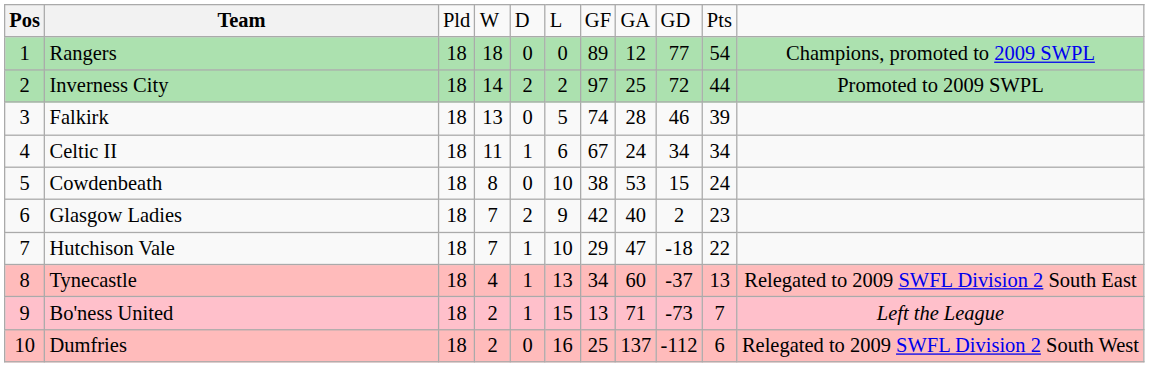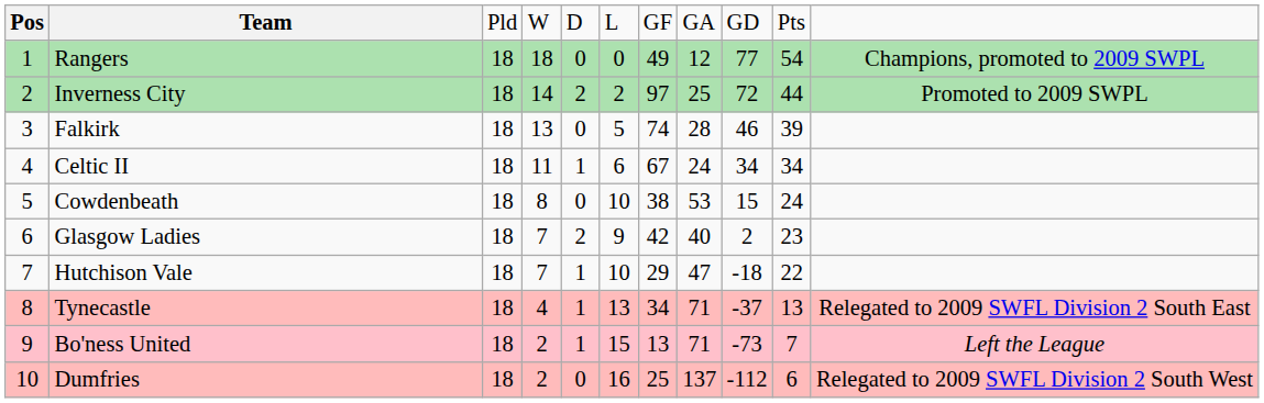 <table class="wikitable" style="font-size: 100%">
 <tr>
 <th width=20>Pos</th>
 <th width=300>Team</th>
 <td width="20">Pld</td>
 <td width="20">W</td>
 <td width="20">D</td>
 <td width="20">L</td>
 <td width="20">GF</td>
 <td width="20">GA</td>
 <td width="20">GD</td>
 <td width="20">Pts</td>
 <td></td>
 </tr>
 <tr align=center style="background:#ACE1AF">
 <td>1</td>
 <td align="left">Rangers</td>
 <td>18</td>
 <td>18</td>
 <td>0</td>
 <td>0</td>
-<td>89</td>
+<td>49</td>
 <td>12</td>
 <td>77</td>
 <td>54</td>
 <td>Champions, promoted to <a href='#'>2009 SWPL</a></td>
 </tr>
 <tr align=center style="background:#ACE1AF">
 <td>2</td>
 <td align="left">Inverness City</td>
 <td>18</td>
 <td>14</td>
 <td>2</td>
 <td>2</td>
 <td>97</td>
 <td>25</td>
 <td>72</td>
 <td>44</td>
 <td>Promoted to 2009 SWPL</td>
 </tr>
 <tr align=center>
 <td>3</td>
 <td align="left">Falkirk</td>
 <td>18</td>
 <td>13</td>
 <td>0</td>
 <td>5</td>
 <td>74</td>
 <td>28</td>
 <td>46</td>
 <td>39</td>
 <td></td>
 </tr>
 <tr align=center>
 <td>4</td>
 <td align="left">Celtic II</td>
 <td>18</td>
 <td>11</td>
 <td>1</td>
 <td>6</td>
 <td>67</td>
 <td>24</td>
 <td>34</td>
 <td>34</td>
 <td></td>
 </tr>
 <tr align=center>
 <td>5</td>
 <td align="left">Cowdenbeath</td>
 <td>18</td>
 <td>8</td>
 <td>0</td>
 <td>10</td>
 <td>38</td>
 <td>53</td>
 <td>15</td>
 <td>24</td>
 <td></td>
 </tr>
 <tr align=center>
 <td>6</td>
 <td align="left">Glasgow Ladies</td>
 <td>18</td>
 <td>7</td>
 <td>2</td>
 <td>9</td>
 <td>42</td>
 <td>40</td>
 <td>2</td>
 <td>23</td>
 <td></td>
 </tr>
 <tr align=center>
 <td>7</td>
 <td align="left">Hutchison Vale</td>
 <td>18</td>
 <td>7</td>
 <td>1</td>
 <td>10</td>
 <td>29</td>
 <td>47</td>
 <td>-18</td>
 <td>22</td>
 <td></td>
 </tr>
 <tr align=center style="background:#FFBBBB">
 <td>8</td>
 <td align="left">Tynecastle</td>
 <td>18</td>
 <td>4</td>
 <td>1</td>
 <td>13</td>
 <td>34</td>
-<td>60</td>
+<td>71</td>
 <td>-37</td>
 <td>13</td>
 <td>Relegated to 2009 <a href='#'>SWFL Division 2</a> South East</td>
 </tr>
 <tr align=center style="background:pink">
 <td>9</td>
 <td align="left">Bo'ness United</td>
 <td>18</td>
 <td>2</td>
 <td>1</td>
 <td>15</td>
 <td>13</td>
 <td>71</td>
 <td>-73</td>
 <td>7</td>
 <td><em>Left the League</em></td>
 </tr>
 <tr align=center style="background:#FFBBBB">
 <td>10</td>
 <td align="left">Dumfries</td>
 <td>18</td>
 <td>2</td>
 <td>0</td>
 <td>16</td>
 <td>25</td>
 <td>137</td>
 <td>-112</td>
 <td>6</td>
 <td>Relegated to 2009 <a href='#'>SWFL Division 2</a> South West</td>
 </tr>
 </table>
